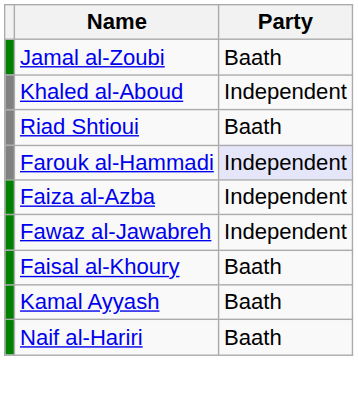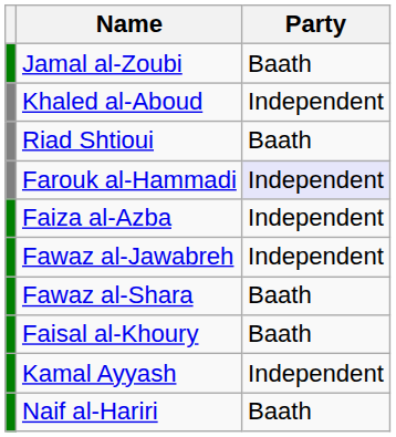 <table class="wikitable sortable">
 <tr>
 <th></th>
 <th>Name</th>
 <th>Party</th>
 </tr>
 <tr>
 <td bgcolor="green"></td>
 <td><a href='#'>Jamal al-Zoubi</a></td>
 <td>Baath</td>
 </tr>
 <tr>
 <td bgcolor="grey"></td>
 <td><a href='#'>Khaled al-Aboud</a></td>
 <td>Independent</td>
 </tr>
 <tr>
 <td bgcolor="grey"></td>
 <td><a href='#'>Riad Shtioui</a></td>
 <td>Baath</td>
 </tr>
 <tr>
 <td bgcolor="grey"></td>
 <td><a href='#'>Farouk al-Hammadi</a></td>
 <td style="background: lavender;">Independent</td>
 </tr>
 <tr>
 <td bgcolor="green"></td>
 <td><a href='#'>Faiza al-Azba</a></td>
 <td>Independent</td>
 </tr>
 <tr>
 <td bgcolor="green"></td>
 <td><a href='#'>Fawaz al-Jawabreh</a></td>
 <td>Independent</td>
 </tr>
 <tr>
 <td bgcolor="green"></td>
+<td><a href='#'>Fawaz al-Shara</a></td>
+<td>Baath</td>
+</tr>
+<tr>
+<td bgcolor="green"></td>
 <td><a href='#'>Faisal al-Khoury</a></td>
 <td>Baath</td>
 </tr>
 <tr>
 <td bgcolor="green"></td>
 <td><a href='#'>Kamal Ayyash</a></td>
-<td>Baath</td>
+<td>Independent</td>
 </tr>
 <tr>
 <td bgcolor="green"></td>
 <td><a href='#'>Naif al-Hariri</a></td>
 <td>Baath</td>
 </tr>
 </table>
